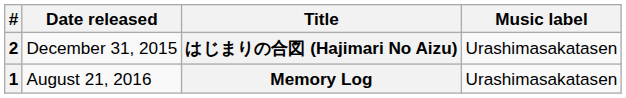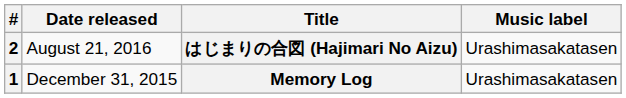 <table class="wikitable" style="font-size: small;">
 <tr>
 <th>#</th>
 <th>Date released</th>
 <th>Title</th>
 <th>Music label</th>
 </tr>
 <tr>
 <th>2</th>
-<td>December 31, 2015</td>
+<td>August 21, 2016</td>
 <th>はじまりの合図 (Hajimari No Aizu)</th>
 <td>Urashimasakatasen</td>
 </tr>
 <tr>
 <th>1</th>
-<td>August 21, 2016</td>
+<td>December 31, 2015</td>
 <th>Memory Log</th>
 <td>Urashimasakatasen</td>
 </tr>
 </table>
